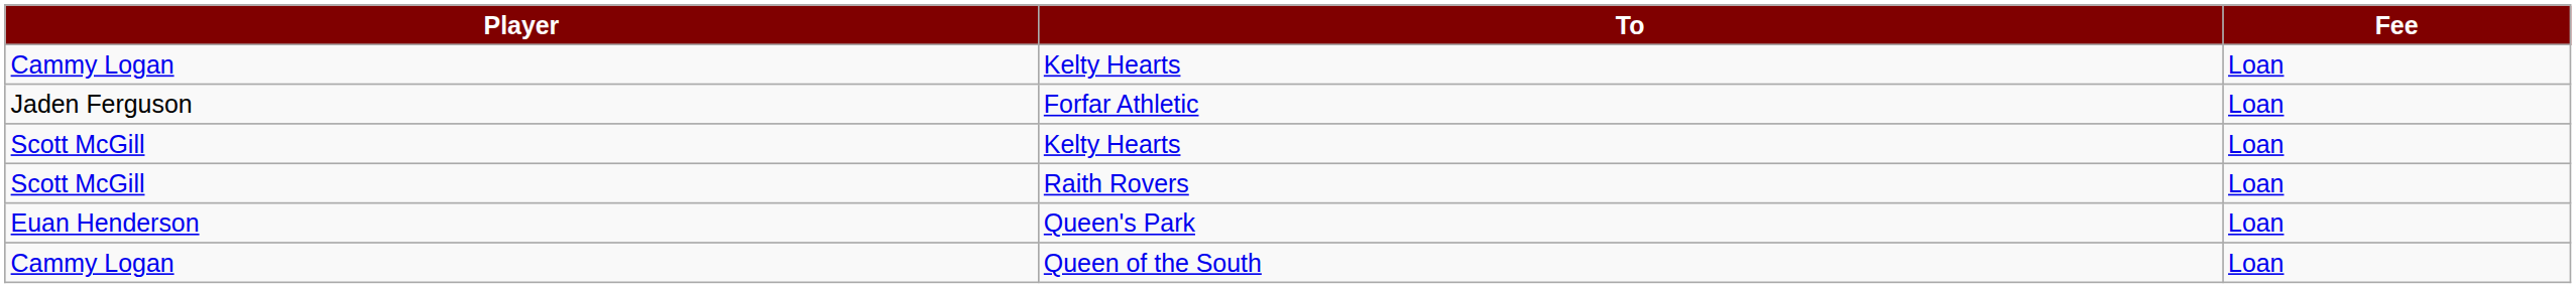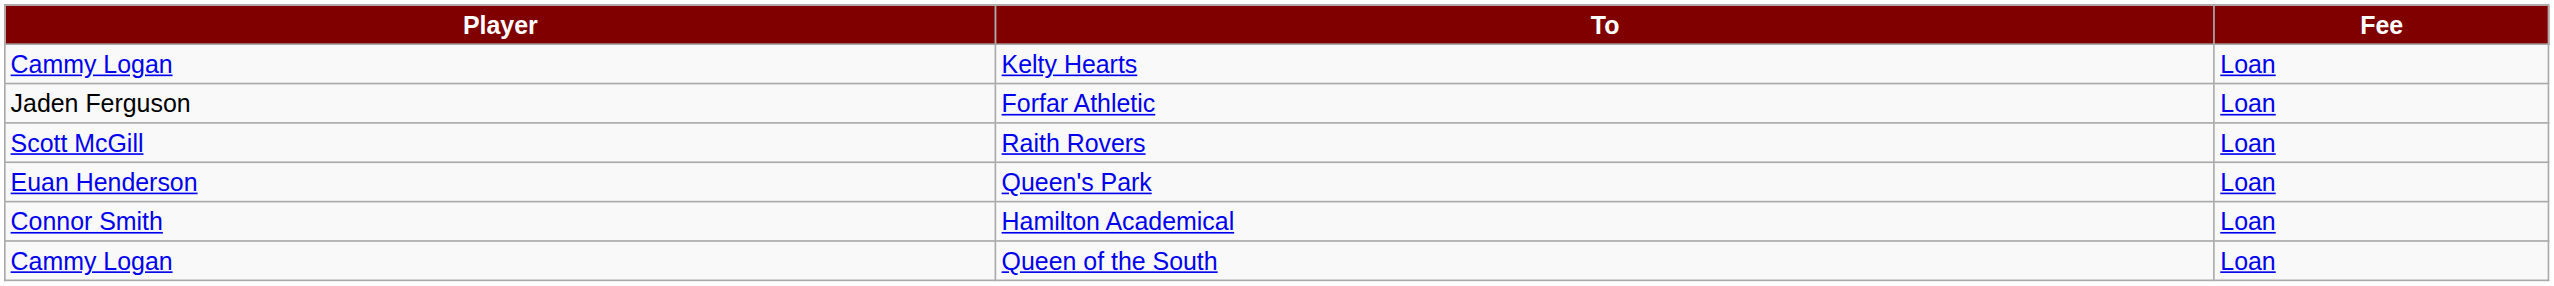 <table class="wikitable" style="text-align:left; font-size:95%;width:98%;">
 <tr>
 <th style="background:maroon; color:white;">Player</th>
 <th style="background:maroon; color:white;">To</th>
 <th style="background:maroon; color:white;">Fee</th>
 </tr>
 <tr>
 <td> <a href='#'>Cammy Logan</a></td>
 <td> <a href='#'>Kelty Hearts</a></td>
 <td><a href='#'>Loan</a></td>
 </tr>
 <tr>
 <td> Jaden Ferguson</td>
 <td> <a href='#'>Forfar Athletic</a></td>
 <td><a href='#'>Loan</a></td>
 </tr>
 <tr>
 <td> <a href='#'>Scott McGill</a></td>
-<td> <a href='#'>Kelty Hearts</a></td>
-<td><a href='#'>Loan</a></td>
-</tr>
-<tr>
-<td> <a href='#'>Scott McGill</a></td>
 <td> <a href='#'>Raith Rovers</a></td>
 <td><a href='#'>Loan</a></td>
 </tr>
 <tr>
 <td> <a href='#'>Euan Henderson</a></td>
 <td> <a href='#'>Queen's Park</a></td>
 <td><a href='#'>Loan</a></td>
 </tr>
 <tr>
+<td> <a href='#'>Connor Smith</a></td>
+<td> <a href='#'>Hamilton Academical</a></td>
+<td><a href='#'>Loan</a></td>
+</tr>
+<tr>
 <td> <a href='#'>Cammy Logan</a></td>
 <td> <a href='#'>Queen of the South</a></td>
 <td><a href='#'>Loan</a></td>
 </tr>
 </table>
